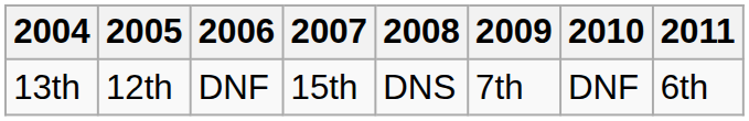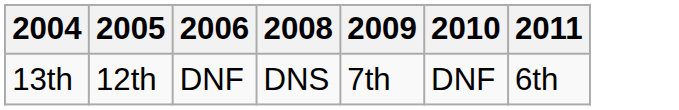 <table class="wikitable">
 <tr>
 <th>2004</th>
 <th>2005</th>
 <th>2006</th>
-<th>2007</th>
 <th>2008</th>
 <th>2009</th>
 <th>2010</th>
 <th>2011</th>
 </tr>
 <tr>
 <td>13th</td>
 <td>12th</td>
 <td>DNF</td>
-<td>15th</td>
 <td>DNS</td>
 <td>7th</td>
 <td>DNF</td>
 <td>6th</td>
 </tr>
 </table>
